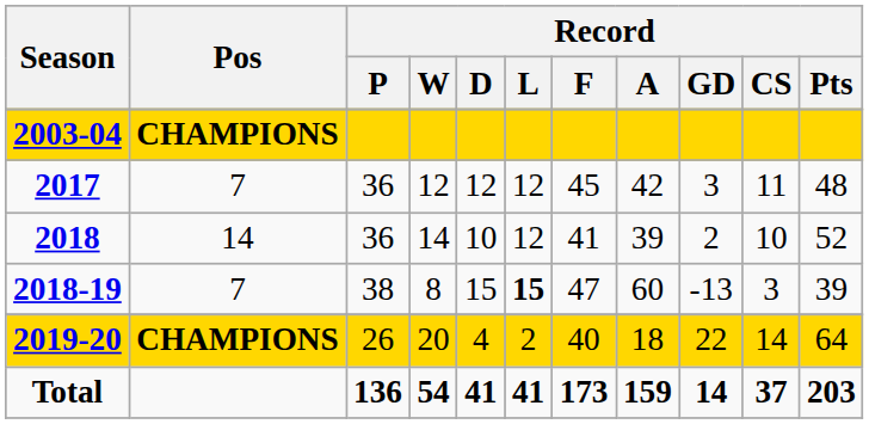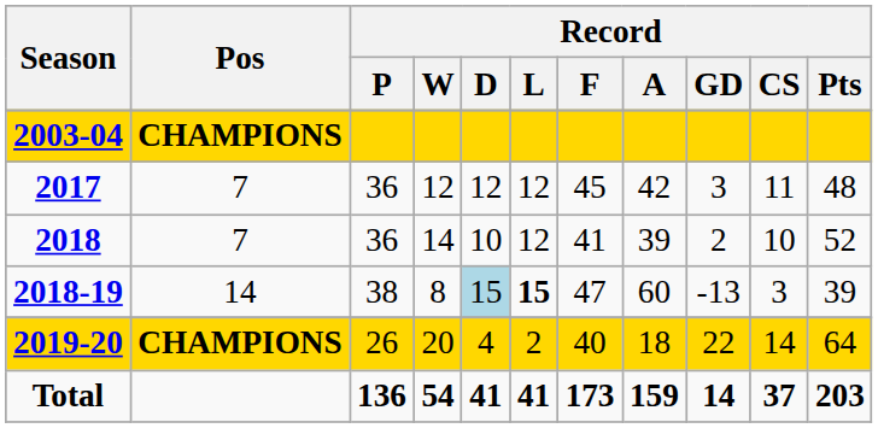 <table Class="wikitable" style="text-align: center;">
 <tr>
 <th rowspan="2">Season</th>
 <th rowspan="2">Pos</th>
 <th colspan="9">Record</th>
 </tr>
 <tr>
 <th>P</th>
 <th>W</th>
 <th>D</th>
 <th>L</th>
 <th>F</th>
 <th>A</th>
 <th>GD</th>
 <th>CS</th>
 <th>Pts</th>
 </tr>
 <tr>
 </tr>
 <tr style="background:gold;">
 <td><strong><a href='#'>2003-04</a></strong></td>
 <td><strong>CHAMPIONS</strong></td>
 <td></td>
 <td></td>
 <td></td>
 <td></td>
 <td></td>
 <td></td>
 <td></td>
 <td></td>
 <td></td>
 </tr>
 <tr>
 <td><strong><a href='#'>2017</a></strong></td>
 <td>7</td>
 <td>36</td>
 <td>12</td>
 <td>12</td>
 <td>12</td>
 <td>45</td>
 <td>42</td>
 <td>3</td>
 <td>11</td>
 <td>48</td>
 </tr>
 <tr>
 <td><strong><a href='#'>2018</a></strong></td>
-<td>14</td>
+<td>7</td>
 <td>36</td>
 <td>14</td>
 <td>10</td>
 <td>12</td>
 <td>41</td>
 <td>39</td>
 <td>2</td>
 <td>10</td>
 <td>52</td>
 </tr>
 <tr>
 <td><strong><a href='#'>2018-19</a></strong></td>
-<td>7</td>
+<td>14</td>
 <td>38</td>
 <td>8</td>
-<td>15</td>
+<td style="background: lightblue;">15</td>
 <td><strong>15</strong></td>
 <td>47</td>
 <td>60</td>
 <td>-13</td>
 <td>3</td>
 <td>39</td>
 </tr>
 <tr>
 </tr>
 <tr style="background:gold;">
 <td><strong><a href='#'>2019-20</a></strong></td>
 <td><strong>CHAMPIONS</strong></td>
 <td>26</td>
 <td>20</td>
 <td>4</td>
 <td>2</td>
 <td>40</td>
 <td>18</td>
 <td>22</td>
 <td>14</td>
 <td>64</td>
 </tr>
 <tr>
 <td><strong>Total</strong></td>
 <td></td>
 <td><strong>136</strong></td>
 <td><strong>54</strong></td>
 <td><strong>41</strong></td>
 <td><strong>41</strong></td>
 <td><strong>173</strong></td>
 <td><strong>159</strong></td>
 <td><strong>14</strong></td>
 <td><strong>37</strong></td>
 <td><strong>203</strong></td>
 </tr>
 </table>
